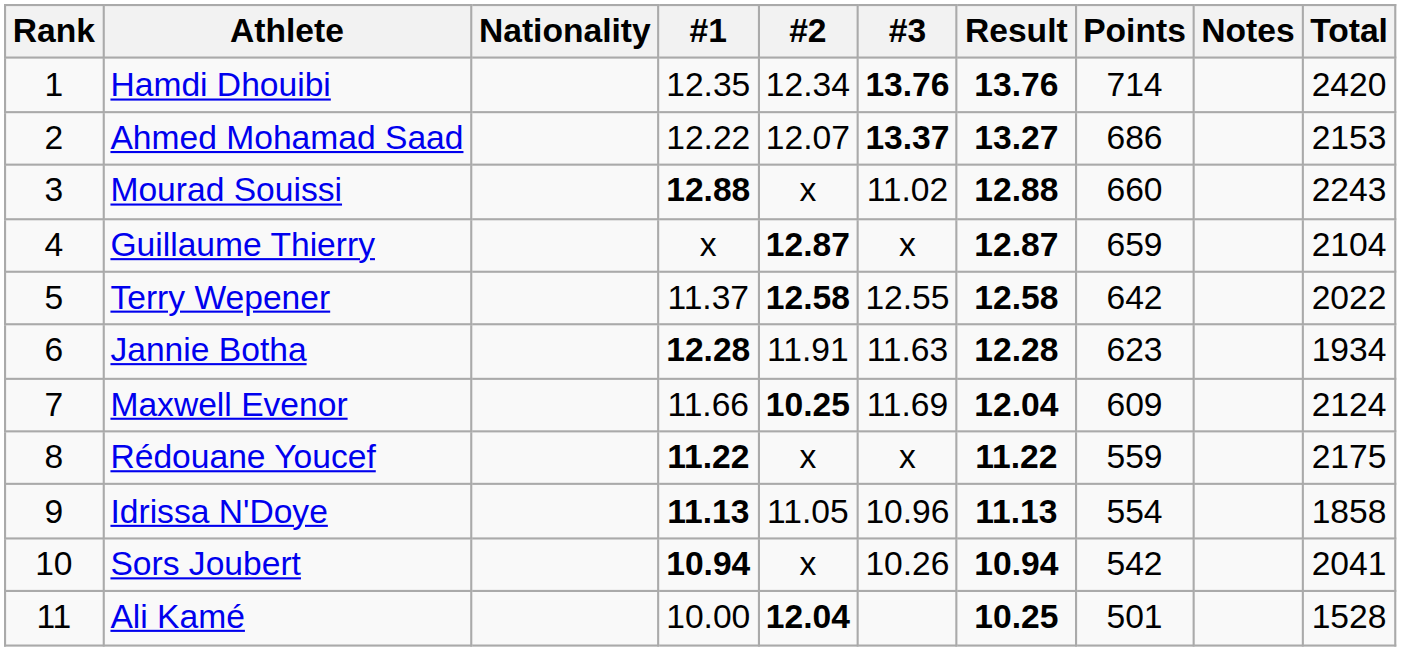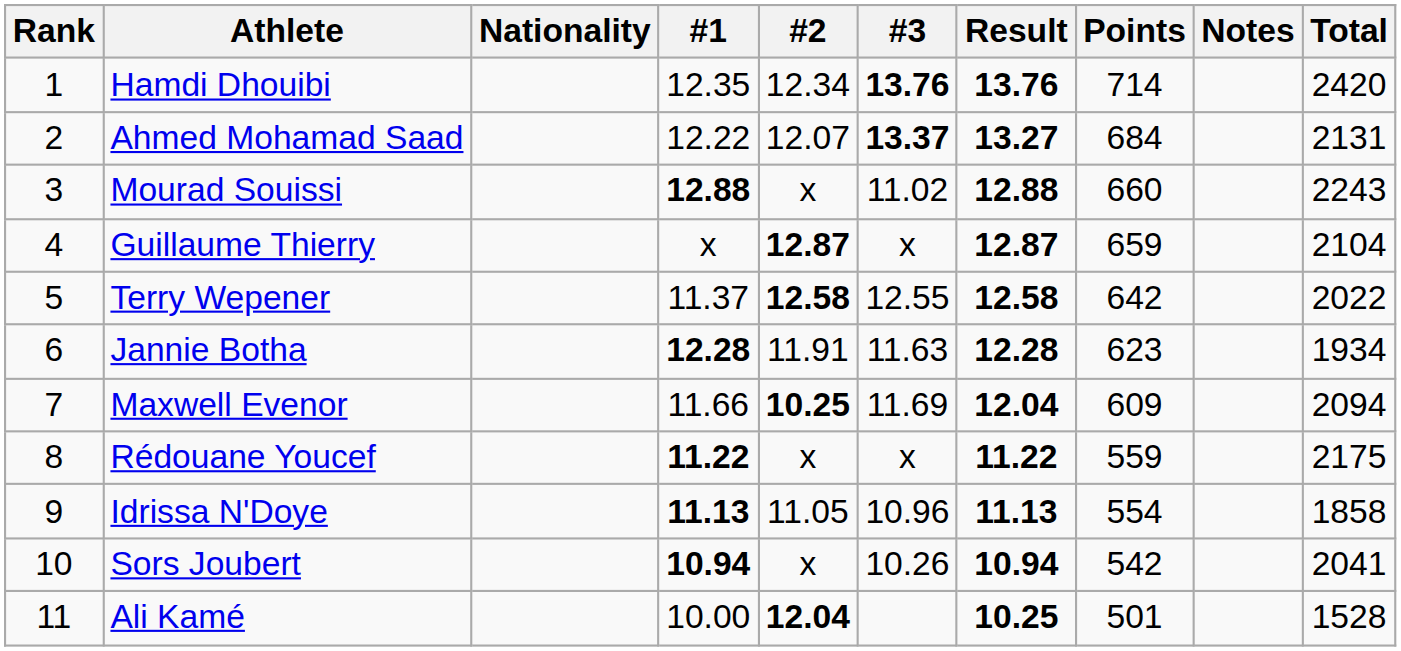 <table class="wikitable sortable" style="text-align:center">
 <tr>
 <th>Rank</th>
 <th>Athlete</th>
 <th>Nationality</th>
 <th>#1</th>
 <th>#2</th>
 <th>#3</th>
 <th>Result</th>
 <th>Points</th>
 <th>Notes</th>
 <th>Total</th>
 </tr>
 <tr>
 <td>1</td>
 <td align=left><a href='#'>Hamdi Dhouibi</a></td>
 <td align=left></td>
 <td>12.35</td>
 <td>12.34</td>
 <td><strong>13.76</strong></td>
 <td><strong>13.76</strong></td>
 <td>714</td>
 <td></td>
 <td>2420</td>
 </tr>
 <tr>
 <td>2</td>
 <td align=left><a href='#'>Ahmed Mohamad Saad</a></td>
 <td align=left></td>
 <td>12.22</td>
 <td>12.07</td>
 <td><strong>13.37</strong></td>
 <td><strong>13.27</strong></td>
-<td>686</td>
+<td>684</td>
 <td></td>
-<td>2153</td>
+<td>2131</td>
 </tr>
 <tr>
 <td>3</td>
 <td align=left><a href='#'>Mourad Souissi</a></td>
 <td align=left></td>
 <td><strong>12.88</strong></td>
 <td>x</td>
 <td>11.02</td>
 <td><strong>12.88</strong></td>
 <td>660</td>
 <td></td>
 <td>2243</td>
 </tr>
 <tr>
 <td>4</td>
 <td align=left><a href='#'>Guillaume Thierry</a></td>
 <td align=left></td>
 <td>x</td>
 <td><strong>12.87</strong></td>
 <td>x</td>
 <td><strong>12.87</strong></td>
 <td>659</td>
 <td></td>
 <td>2104</td>
 </tr>
 <tr>
 <td>5</td>
 <td align=left><a href='#'>Terry Wepener</a></td>
 <td align=left></td>
 <td>11.37</td>
 <td><strong>12.58</strong></td>
 <td>12.55</td>
 <td><strong>12.58</strong></td>
 <td>642</td>
 <td></td>
 <td>2022</td>
 </tr>
 <tr>
 <td>6</td>
 <td align=left><a href='#'>Jannie Botha</a></td>
 <td align=left></td>
 <td><strong>12.28</strong></td>
 <td>11.91</td>
 <td>11.63</td>
 <td><strong>12.28</strong></td>
 <td>623</td>
 <td></td>
 <td>1934</td>
 </tr>
 <tr>
 <td>7</td>
 <td align=left><a href='#'>Maxwell Evenor</a></td>
 <td align=left></td>
 <td>11.66</td>
 <td><strong>10.25</strong></td>
 <td>11.69</td>
 <td><strong>12.04</strong></td>
 <td>609</td>
 <td></td>
-<td>2124</td>
+<td>2094</td>
 </tr>
 <tr>
 <td>8</td>
 <td align=left><a href='#'>Rédouane Youcef</a></td>
 <td align=left></td>
 <td><strong>11.22</strong></td>
 <td>x</td>
 <td>x</td>
 <td><strong>11.22</strong></td>
 <td>559</td>
 <td></td>
 <td>2175</td>
 </tr>
 <tr>
 <td>9</td>
 <td align=left><a href='#'>Idrissa N'Doye</a></td>
 <td align=left></td>
 <td><strong>11.13</strong></td>
 <td>11.05</td>
 <td>10.96</td>
 <td><strong>11.13</strong></td>
 <td>554</td>
 <td></td>
 <td>1858</td>
 </tr>
 <tr>
 <td>10</td>
 <td align=left><a href='#'>Sors Joubert</a></td>
 <td align=left></td>
 <td><strong>10.94</strong></td>
 <td>x</td>
 <td>10.26</td>
 <td><strong>10.94</strong></td>
 <td>542</td>
 <td></td>
 <td>2041</td>
 </tr>
 <tr>
 <td>11</td>
 <td align=left><a href='#'>Ali Kamé</a></td>
 <td align=left></td>
 <td>10.00</td>
 <td><strong>12.04</strong></td>
 <td></td>
 <td><strong>10.25</strong></td>
 <td>501</td>
 <td></td>
 <td>1528</td>
 </tr>
 </table>
